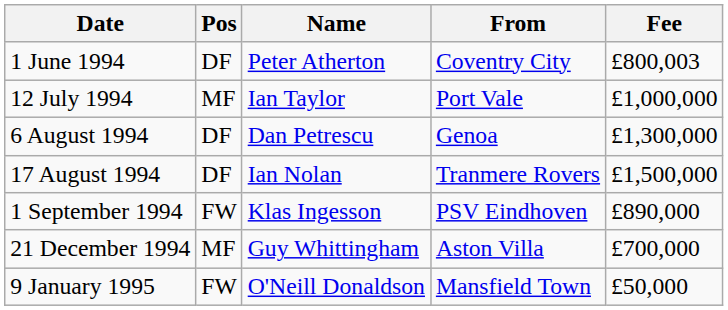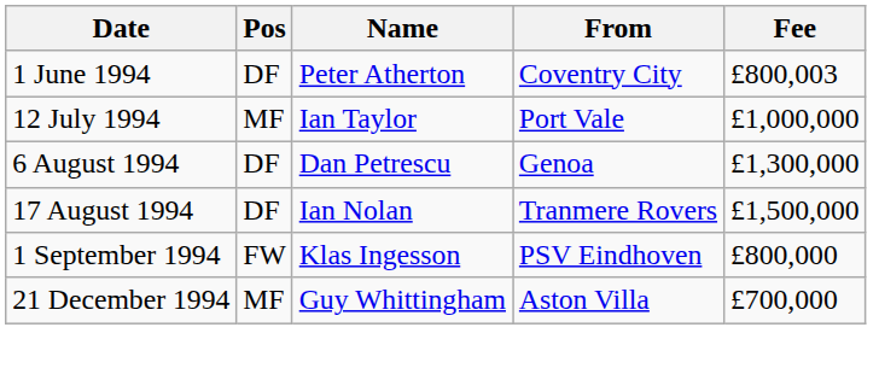 <table class="wikitable">
 <tr>
 <th>Date</th>
 <th>Pos</th>
 <th>Name</th>
 <th>From</th>
 <th>Fee</th>
 </tr>
 <tr>
 <td>1 June 1994</td>
 <td>DF</td>
 <td><a href='#'>Peter Atherton</a></td>
 <td><a href='#'>Coventry City</a></td>
 <td>£800,003</td>
 </tr>
 <tr>
 <td>12 July 1994</td>
 <td>MF</td>
 <td><a href='#'>Ian Taylor</a></td>
 <td><a href='#'>Port Vale</a></td>
 <td>£1,000,000</td>
 </tr>
 <tr>
 <td>6 August 1994</td>
 <td>DF</td>
 <td><a href='#'>Dan Petrescu</a></td>
 <td><a href='#'>Genoa</a></td>
 <td>£1,300,000</td>
 </tr>
 <tr>
 <td>17 August 1994</td>
 <td>DF</td>
 <td><a href='#'>Ian Nolan</a></td>
 <td><a href='#'>Tranmere Rovers</a></td>
 <td>£1,500,000</td>
 </tr>
 <tr>
 <td>1 September 1994</td>
 <td>FW</td>
 <td><a href='#'>Klas Ingesson</a></td>
 <td><a href='#'>PSV Eindhoven</a></td>
-<td>£890,000</td>
+<td>£800,000</td>
 </tr>
 <tr>
 <td>21 December 1994</td>
 <td>MF</td>
 <td><a href='#'>Guy Whittingham</a></td>
 <td><a href='#'>Aston Villa</a></td>
 <td>£700,000</td>
 </tr>
-<tr>
-<td>9 January 1995</td>
-<td>FW</td>
-<td><a href='#'>O'Neill Donaldson</a></td>
-<td><a href='#'>Mansfield Town</a></td>
-<td>£50,000</td>
-</tr>
 </table>
